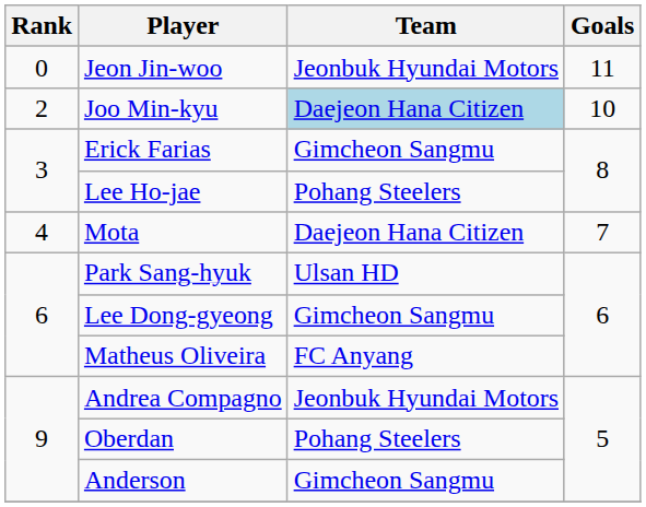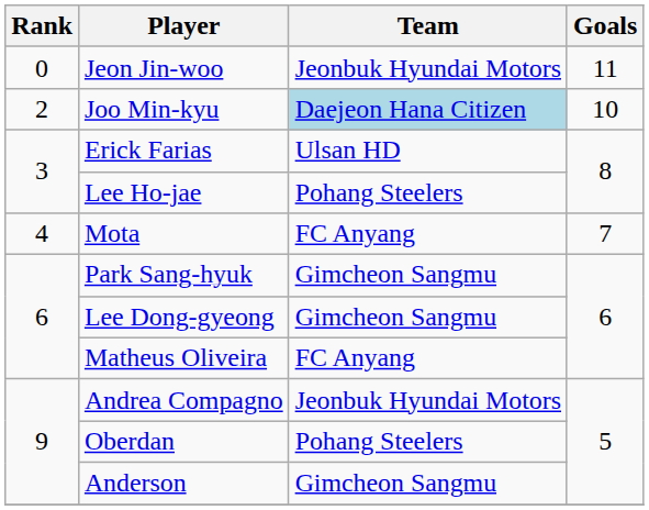 <table class="wikitable">
 <tr>
 <th>Rank</th>
 <th>Player</th>
 <th>Team</th>
 <th>Goals</th>
 </tr>
 <tr>
 <td align=center>0</td>
 <td> <a href='#'>Jeon Jin-woo</a></td>
 <td><a href='#'>Jeonbuk Hyundai Motors</a></td>
 <td align=center>11</td>
 </tr>
 <tr>
 <td align=center>2</td>
 <td> <a href='#'>Joo Min-kyu</a></td>
 <td style="background: lightblue;"><a href='#'>Daejeon Hana Citizen</a></td>
 <td align=center>10</td>
 </tr>
 <tr>
 <td align=center rowspan=2>3</td>
 <td> <a href='#'>Erick Farias</a></td>
-<td><a href='#'>Gimcheon Sangmu</a></td>
+<td><a href='#'>Ulsan HD</a></td>
 <td align=center rowspan=2>8</td>
 </tr>
 <tr>
 <td> <a href='#'>Lee Ho-jae</a></td>
 <td><a href='#'>Pohang Steelers</a></td>
 </tr>
 <tr>
 <td align=center>4</td>
 <td> <a href='#'>Mota</a></td>
-<td><a href='#'>Daejeon Hana Citizen</a></td>
+<td><a href='#'>FC Anyang</a></td>
 <td align=center>7</td>
 </tr>
 <tr>
 <td align=center rowspan=3>6</td>
 <td> <a href='#'>Park Sang-hyuk</a></td>
-<td><a href='#'>Ulsan HD</a></td>
+<td><a href='#'>Gimcheon Sangmu</a></td>
 <td align=center rowspan=3>6</td>
 </tr>
 <tr>
 <td> <a href='#'>Lee Dong-gyeong</a></td>
 <td><a href='#'>Gimcheon Sangmu</a></td>
 </tr>
 <tr>
 <td> <a href='#'>Matheus Oliveira</a></td>
 <td><a href='#'>FC Anyang</a></td>
 </tr>
 <tr>
 <td align=center rowspan=3>9</td>
 <td> <a href='#'>Andrea Compagno</a></td>
 <td><a href='#'>Jeonbuk Hyundai Motors</a></td>
 <td align=center rowspan=3>5</td>
 </tr>
 <tr>
 <td> <a href='#'>Oberdan</a></td>
 <td><a href='#'>Pohang Steelers</a></td>
 </tr>
 <tr>
 <td> <a href='#'>Anderson</a></td>
 <td><a href='#'>Gimcheon Sangmu</a></td>
 </tr>
 <tr>
 </tr>
 </table>
